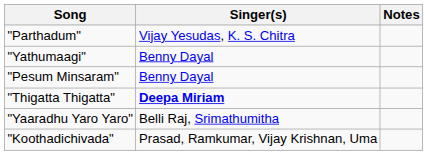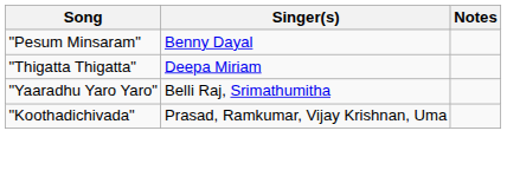 <table class="wikitable">
 <tr style="background:#ccc; text-align:center;">
 <th>Song</th>
 <th>Singer(s)</th>
 <th>Notes</th>
-</tr>
-<tr>
-<td>"Parthadum"</td>
-<td><a href='#'>Vijay Yesudas</a>, <a href='#'>K. S. Chitra</a></td>
-<td></td>
-</tr>
-<tr>
-<td>"Yathumaagi"</td>
-<td><a href='#'>Benny Dayal</a></td>
-<td></td>
 </tr>
 <tr>
 <td>"Pesum Minsaram"</td>
 <td><a href='#'>Benny Dayal</a></td>
 <td></td>
 </tr>
 <tr>
 <td>"Thigatta Thigatta"</td>
-<td><strong><a href='#'>Deepa Miriam</a></strong></td>
+<td><a href='#'>Deepa Miriam</a></td>
 <td></td>
 </tr>
 <tr>
 <td>"Yaaradhu Yaro Yaro"</td>
 <td>Belli Raj, <a href='#'>Srimathumitha</a></td>
 <td></td>
 </tr>
 <tr>
 <td>"Koothadichivada"</td>
 <td>Prasad, Ramkumar, Vijay Krishnan, Uma</td>
 <td></td>
 </tr>
 </table>
